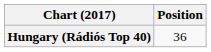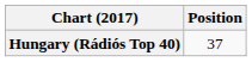 <table class="wikitable plainrowheaders" style="text-align:center;">
 <tr>
 <th scope="col">Chart (2017)</th>
 <th scope="col">Position</th>
 </tr>
 <tr>
 <th scope="row">Hungary (Rádiós Top 40)</th>
-<td>36</td>
+<td>37</td>
 </tr>
 </table>
